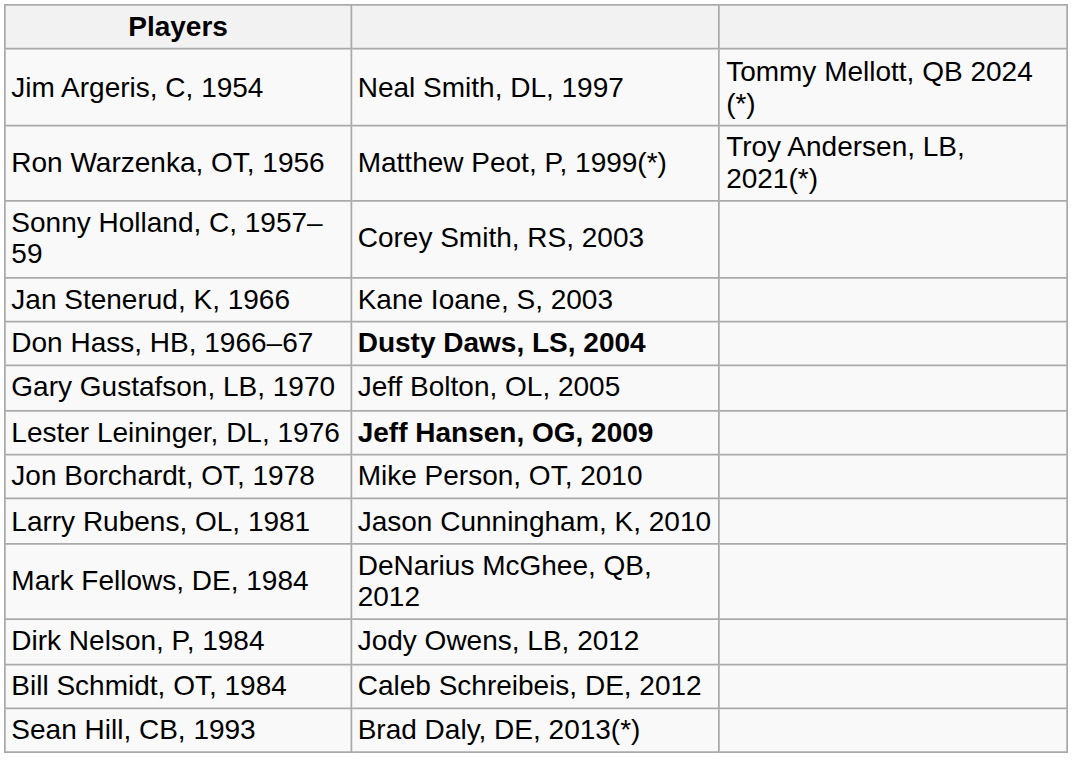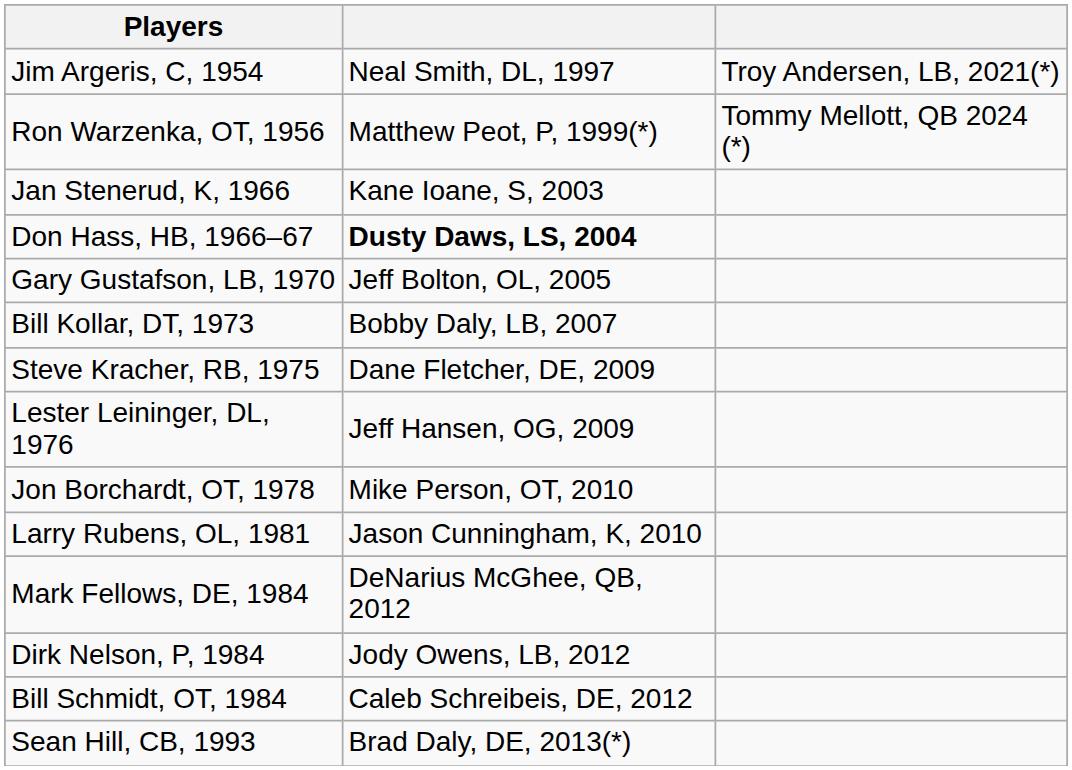 <table class="wikitable">
 <tr>
 <th>Players</th>
 <th></th>
 <th></th>
 </tr>
 <tr>
 <td>Jim Argeris, C, 1954</td>
 <td>Neal Smith, DL, 1997</td>
-<td>Tommy Mellott, QB 2024 (*)</td>
+<td>Troy Andersen, LB, 2021(*)</td>
 </tr>
 <tr>
 <td>Ron Warzenka, OT, 1956</td>
 <td>Matthew Peot, P, 1999(*)</td>
-<td>Troy Andersen, LB, 2021(*)</td>
-</tr>
-<tr>
-<td>Sonny Holland, C, 1957–59</td>
-<td>Corey Smith, RS, 2003</td>
-<td></td>
+<td>Tommy Mellott, QB 2024 (*)</td>
 </tr>
 <tr>
 <td>Jan Stenerud, K, 1966</td>
 <td>Kane Ioane, S, 2003</td>
 <td></td>
 </tr>
 <tr>
 <td>Don Hass, HB, 1966–67</td>
 <td><strong>Dusty Daws, LS, 2004</strong></td>
 <td></td>
 </tr>
 <tr>
 <td>Gary Gustafson, LB, 1970</td>
 <td>Jeff Bolton, OL, 2005</td>
 <td></td>
 </tr>
 <tr>
+<td>Bill Kollar, DT, 1973</td>
+<td>Bobby Daly, LB, 2007</td>
+<td></td>
+</tr>
+<tr>
+<td>Steve Kracher, RB, 1975</td>
+<td>Dane Fletcher, DE, 2009</td>
+<td></td>
+</tr>
+<tr>
 <td>Lester Leininger, DL, 1976</td>
-<td><strong>Jeff Hansen, OG, 2009</strong></td>
+<td>Jeff Hansen, OG, 2009</td>
 <td></td>
 </tr>
 <tr>
 <td>Jon Borchardt, OT, 1978</td>
 <td>Mike Person, OT, 2010</td>
 <td></td>
 </tr>
 <tr>
 <td>Larry Rubens, OL, 1981</td>
 <td>Jason Cunningham, K, 2010</td>
 <td></td>
 </tr>
 <tr>
 <td>Mark Fellows, DE, 1984</td>
 <td>DeNarius McGhee, QB, 2012</td>
 <td></td>
 </tr>
 <tr>
 <td>Dirk Nelson, P, 1984</td>
 <td>Jody Owens, LB, 2012</td>
 <td></td>
 </tr>
 <tr>
 <td>Bill Schmidt, OT, 1984</td>
 <td>Caleb Schreibeis, DE, 2012</td>
 <td></td>
 </tr>
 <tr>
 <td>Sean Hill, CB, 1993</td>
 <td>Brad Daly, DE, 2013(*)</td>
 <td></td>
 </tr>
 </table>
